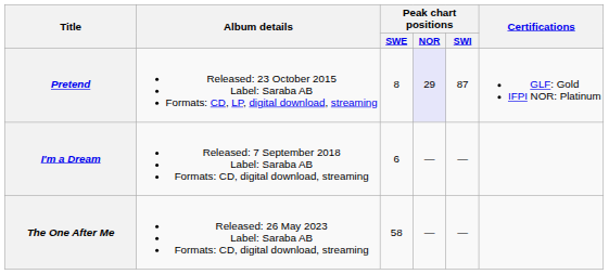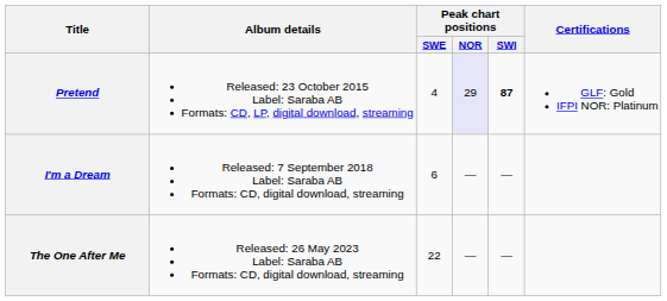 <table class="wikitable plainrowheaders" style="text-align:center;">
 <tr>
 <th scope="col" rowspan="2" style="width:12em;">Title</th>
 <th scope="col" rowspan="2">Album details</th>
 <th scope="col" colspan="3">Peak chart positions</th>
 <th scope="col" rowspan="2"><a href='#'>Certifications</a></th>
 </tr>
 <tr>
 <th scope="col" style="width:3em;font-size:90%;"><a href='#'>SWE</a><br></th>
 <th scope="col" style="width:3em;font-size:90%;"><a href='#'>NOR</a><br></th>
 <th scope="col" style="width:3em;font-size:90%;"><a href='#'>SWI</a><br></th>
 </tr>
 <tr>
 <th scope="row"><em><a href='#'>Pretend</a></em></th>
 <td><br><ul><li>Released: 23 October 2015</li><li>Label: Saraba AB</li><li>Formats: <a href='#'>CD</a>, <a href='#'>LP</a>, <a href='#'>digital download</a>, <a href='#'>streaming</a></li></ul></td>
-<td>8</td>
+<td>4</td>
 <td style="background: lavender;">29</td>
-<td>87</td>
+<td><strong>87</strong></td>
 <td><br><ul><li><a href='#'>GLF</a>: Gold</li><li><a href='#'>IFPI</a> NOR: Platinum</li></ul></td>
 </tr>
 <tr>
 <th scope="row"><em><a href='#'>I'm a Dream</a></em></th>
 <td><br><ul><li>Released: 7 September 2018</li><li>Label: Saraba AB</li><li>Formats: CD, digital download, streaming</li></ul></td>
 <td>6</td>
 <td>—</td>
 <td>—</td>
 </tr>
 <tr>
 <th scope="row"><em>The One After Me</em></th>
 <td><br><ul><li>Released: 26 May 2023</li><li>Label: Saraba AB</li><li>Formats: CD, digital download, streaming</li></ul></td>
-<td>58</td>
+<td>22</td>
 <td>—</td>
 <td>—</td>
 <td></td>
 </tr>
 </table>
